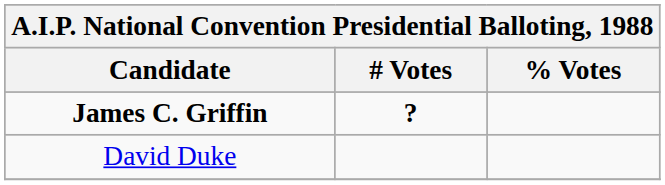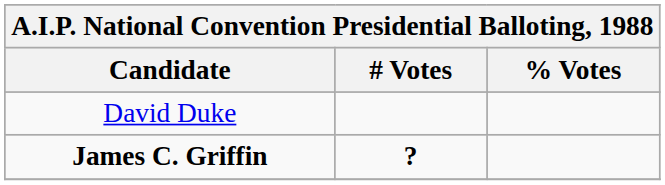 <table class=wikitable style="text-align:center;">
 <tr bgcolor=lightgrey>
 <th colspan="3">A.I.P. National Convention Presidential Balloting, 1988 </th>
 </tr>
 <tr bgcolor=lightgrey>
 <th>Candidate</th>
 <th># Votes</th>
 <th>% Votes</th>
 </tr>
 <tr>
+<td><a href='#'>David Duke</a></td>
+<td></td>
+<td></td>
+</tr>
+<tr>
 <td><strong>James C. Griffin</strong></td>
 <td><strong>?</strong></td>
 <td></td>
 </tr>
 <tr>
-<td><a href='#'>David Duke</a></td>
-<td></td>
-<td></td>
-</tr>
-<tr>
 </tr>
 </table>
